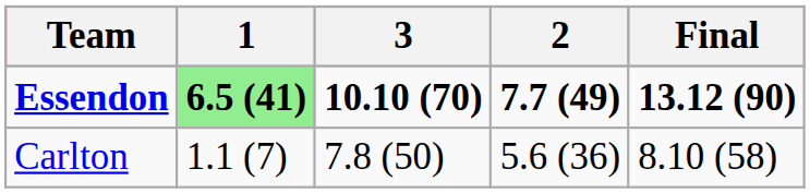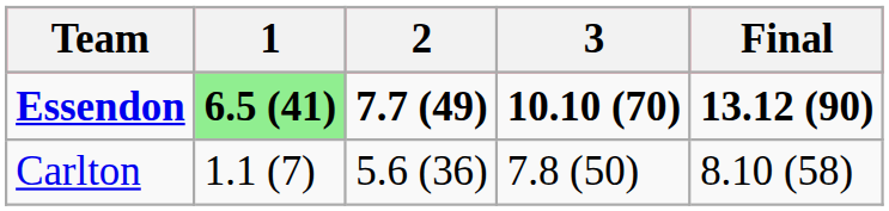 <table class="wikitable" | align="left">
 <tr bgcolor="#FF0033">
 <th>Team</th>
 <th>1</th>
+<th>2</th>
 <th>3</th>
-<th>2</th>
 <th>Final</th>
 </tr>
 <tr>
 <td><strong><a href='#'>Essendon</a></strong></td>
 <td style="background: lightgreen;"><strong>6.5 (41)</strong></td>
+<td><strong>7.7 (49)</strong></td>
 <td><strong>10.10 (70)</strong></td>
-<td><strong>7.7 (49)</strong></td>
 <td><strong>13.12 (90)</strong></td>
 </tr>
 <tr>
 <td><a href='#'>Carlton</a></td>
 <td>1.1 (7)</td>
+<td>5.6 (36)</td>
 <td>7.8 (50)</td>
-<td>5.6 (36)</td>
 <td>8.10 (58)</td>
 </tr>
 </table>
